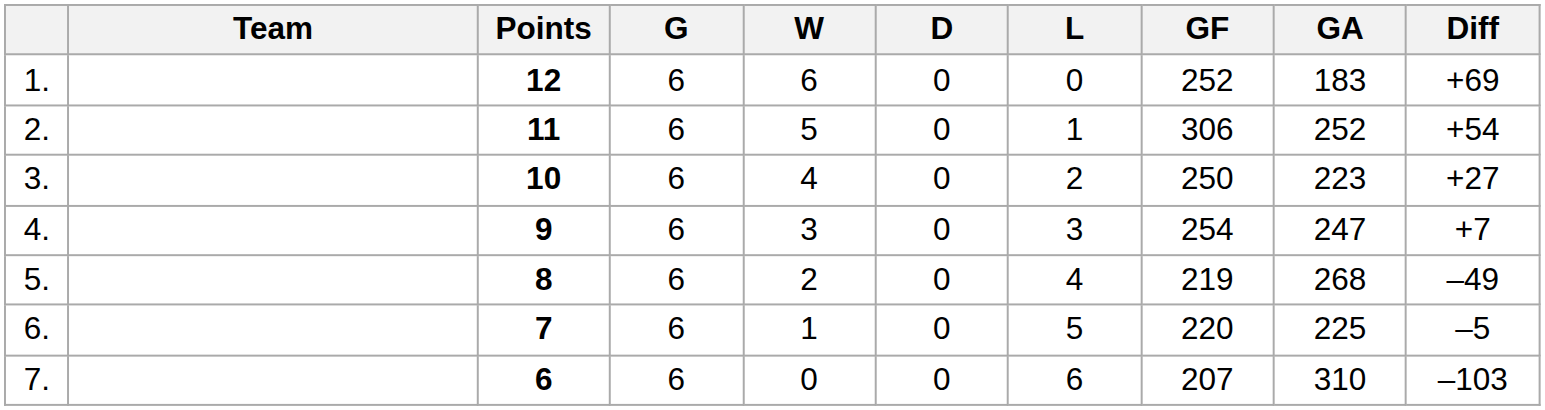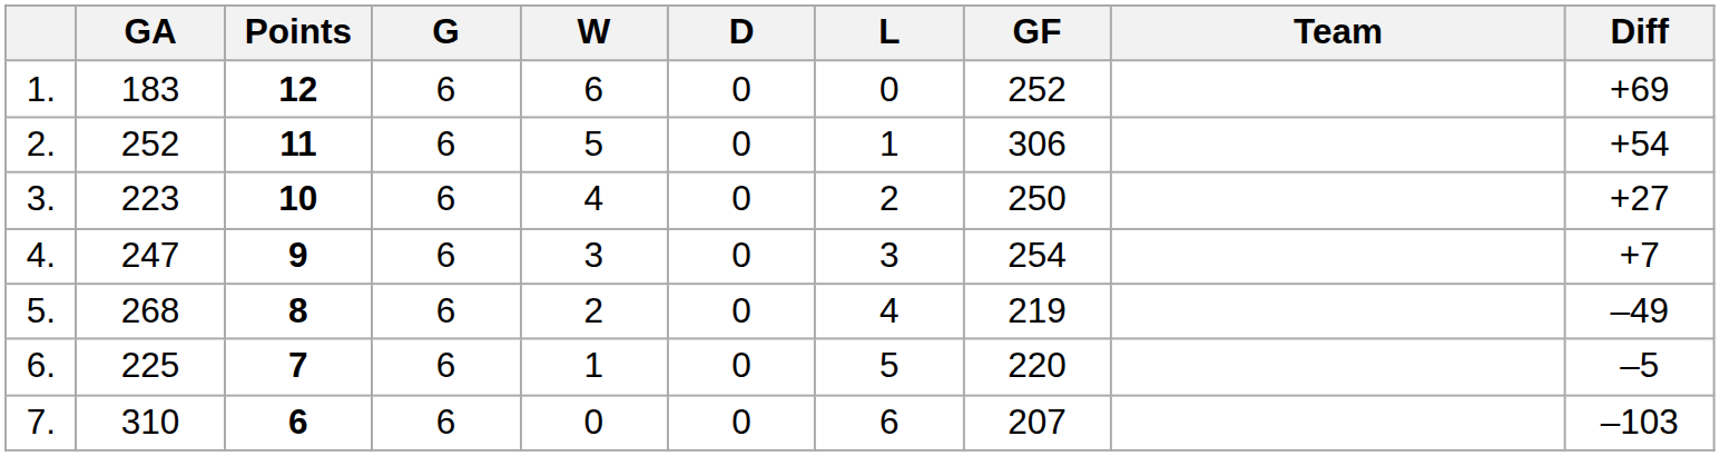 <table class=wikitable style="text-align:center">
 <tr bgcolor="#DCDCDC">
 <th width="25"></th>
-<th width="200">Team</th>
+<th width="60">GA</th>
 <th width="60">Points</th>
 <th width="60">G</th>
 <th width="60">W</th>
 <th width="60">D</th>
 <th width="60">L</th>
 <th width="60">GF</th>
-<th width="60">GA</th>
+<th width="200">Team</th>
 <th width="60">Diff</th>
 </tr>
 <tr bgcolor=#FFFFFF>
 <td>1.</td>
-<td align=left></td>
+<td>183</td>
 <td><strong>12</strong></td>
 <td>6</td>
 <td>6</td>
 <td>0</td>
 <td>0</td>
 <td>252</td>
-<td>183</td>
+<td align=left></td>
 <td>+69</td>
 </tr>
 <tr bgcolor=#FFFFFF>
 <td>2.</td>
-<td align=left></td>
+<td>252</td>
 <td><strong>11</strong></td>
 <td>6</td>
 <td>5</td>
 <td>0</td>
 <td>1</td>
 <td>306</td>
-<td>252</td>
+<td align=left></td>
 <td>+54</td>
 </tr>
 <tr bgcolor=#FFFFFF>
 <td>3.</td>
-<td align=left></td>
+<td>223</td>
 <td><strong>10</strong></td>
 <td>6</td>
 <td>4</td>
 <td>0</td>
 <td>2</td>
 <td>250</td>
-<td>223</td>
+<td align=left></td>
 <td>+27</td>
 </tr>
 <tr bgcolor=#FFFFFF>
 <td>4.</td>
-<td align=left></td>
+<td>247</td>
 <td><strong>9</strong></td>
 <td>6</td>
 <td>3</td>
 <td>0</td>
 <td>3</td>
 <td>254</td>
-<td>247</td>
+<td align=left></td>
 <td>+7</td>
 </tr>
 <tr bgcolor=#FFFFFF>
 <td>5.</td>
-<td align=left></td>
+<td>268</td>
 <td><strong>8</strong></td>
 <td>6</td>
 <td>2</td>
 <td>0</td>
 <td>4</td>
 <td>219</td>
-<td>268</td>
+<td align=left></td>
 <td>–49</td>
 </tr>
 <tr bgcolor=#FFFFFF>
 <td>6.</td>
-<td align=left></td>
+<td>225</td>
 <td><strong>7</strong></td>
 <td>6</td>
 <td>1</td>
 <td>0</td>
 <td>5</td>
 <td>220</td>
-<td>225</td>
+<td align=left></td>
 <td>–5</td>
 </tr>
 <tr bgcolor=#FFFFFF>
 <td>7.</td>
-<td align=left></td>
+<td>310</td>
 <td><strong>6</strong></td>
 <td>6</td>
 <td>0</td>
 <td>0</td>
 <td>6</td>
 <td>207</td>
-<td>310</td>
+<td align=left></td>
 <td>–103</td>
 </tr>
 </table>
